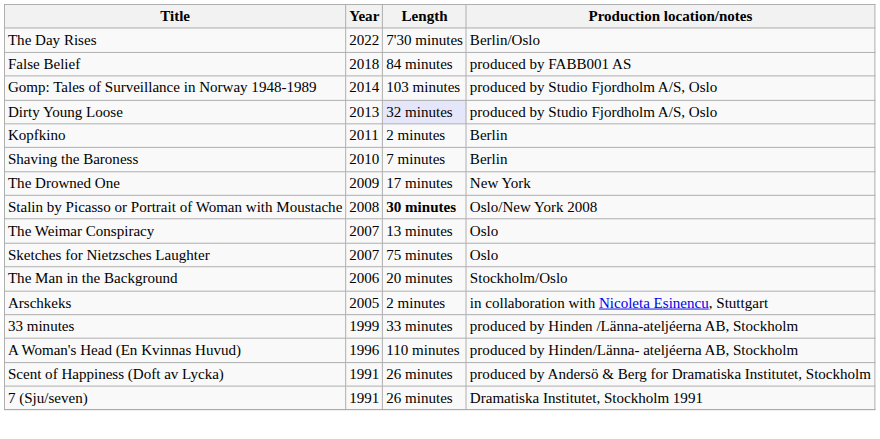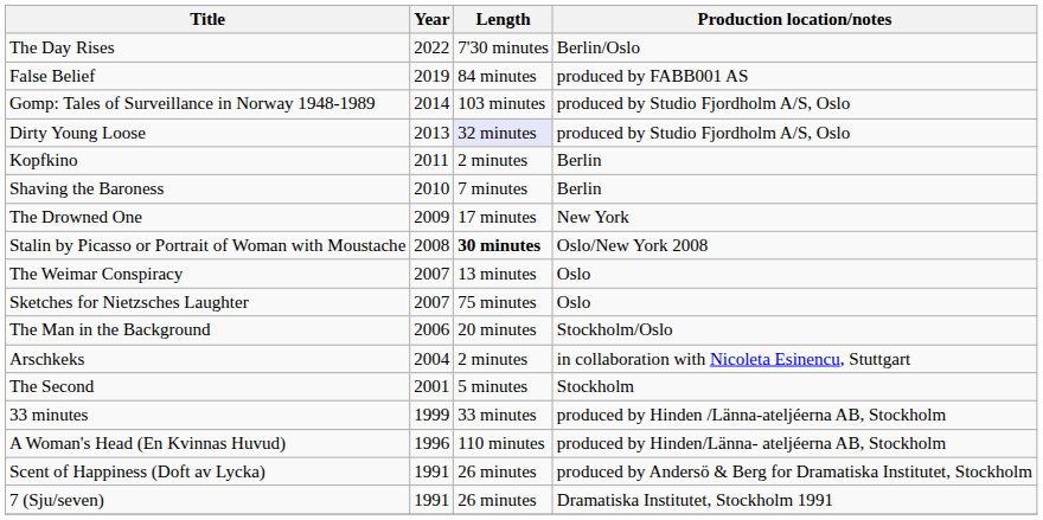 <table class="wikitable">
 <tr>
 <th>Title</th>
 <th>Year</th>
 <th>Length</th>
 <th>Production location/notes</th>
 </tr>
 <tr>
 <td>The Day Rises</td>
 <td>2022</td>
 <td>7'30 minutes</td>
 <td>Berlin/Oslo</td>
 </tr>
 <tr>
 <td>False Belief</td>
-<td>2018</td>
+<td>2019</td>
 <td>84 minutes</td>
 <td>produced by FABB001 AS</td>
 </tr>
 <tr>
 <td>Gomp: Tales of Surveillance in Norway 1948-1989</td>
 <td>2014</td>
 <td>103 minutes</td>
 <td>produced by Studio Fjordholm A/S, Oslo</td>
 </tr>
 <tr>
 <td>Dirty Young Loose</td>
 <td>2013</td>
 <td style="background: lavender;">32 minutes</td>
 <td>produced by Studio Fjordholm A/S, Oslo</td>
 </tr>
 <tr>
 <td>Kopfkino</td>
 <td>2011</td>
 <td>2 minutes</td>
 <td>Berlin</td>
 </tr>
 <tr>
 <td>Shaving the Baroness</td>
 <td>2010</td>
 <td>7 minutes</td>
 <td>Berlin</td>
 </tr>
 <tr>
 <td>The Drowned One</td>
 <td>2009</td>
 <td>17 minutes</td>
 <td>New York</td>
 </tr>
 <tr>
 <td>Stalin by Picasso or Portrait of Woman with Moustache</td>
 <td>2008</td>
 <td><strong>30 minutes</strong></td>
 <td>Oslo/New York 2008</td>
 </tr>
 <tr>
 <td>The Weimar Conspiracy</td>
 <td>2007</td>
 <td>13 minutes</td>
 <td>Oslo</td>
 </tr>
 <tr>
 <td>Sketches for Nietzsches Laughter</td>
 <td>2007</td>
 <td>75 minutes</td>
 <td>Oslo</td>
 </tr>
 <tr>
 <td>The Man in the Background</td>
 <td>2006</td>
 <td>20 minutes</td>
 <td>Stockholm/Oslo</td>
 </tr>
 <tr>
 <td>Arschkeks</td>
-<td>2005</td>
+<td>2004</td>
 <td>2 minutes</td>
 <td>in collaboration with <a href='#'>Nicoleta Esinencu</a>, Stuttgart</td>
+</tr>
+<tr>
+<td>The Second</td>
+<td>2001</td>
+<td>5 minutes</td>
+<td>Stockholm</td>
 </tr>
 <tr>
 <td>33 minutes</td>
 <td>1999</td>
 <td>33 minutes</td>
 <td>produced by Hinden /Länna-ateljéerna AB, Stockholm</td>
 </tr>
 <tr>
 <td>A Woman's Head (En Kvinnas Huvud)</td>
 <td>1996</td>
 <td>110 minutes</td>
 <td>produced by Hinden/Länna- ateljéerna AB, Stockholm</td>
 </tr>
 <tr>
 <td>Scent of Happiness (Doft av Lycka)</td>
 <td>1991</td>
 <td>26 minutes</td>
 <td>produced by Andersö & Berg for Dramatiska Institutet, Stockholm</td>
 </tr>
 <tr>
 <td>7 (Sju/seven)</td>
 <td>1991</td>
 <td>26 minutes</td>
 <td>Dramatiska Institutet, Stockholm 1991</td>
 </tr>
 <tr>
 </tr>
 </table>
